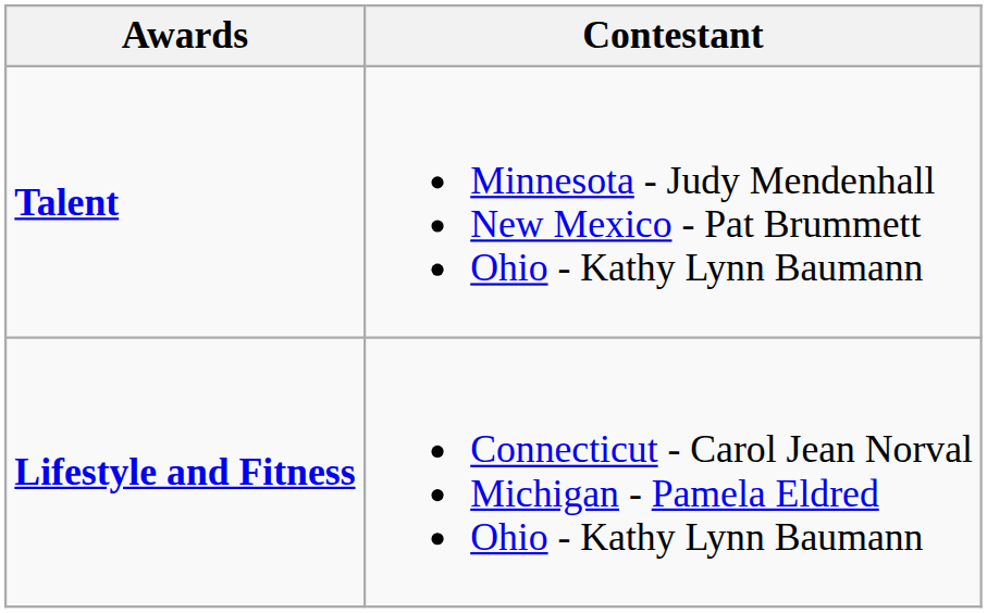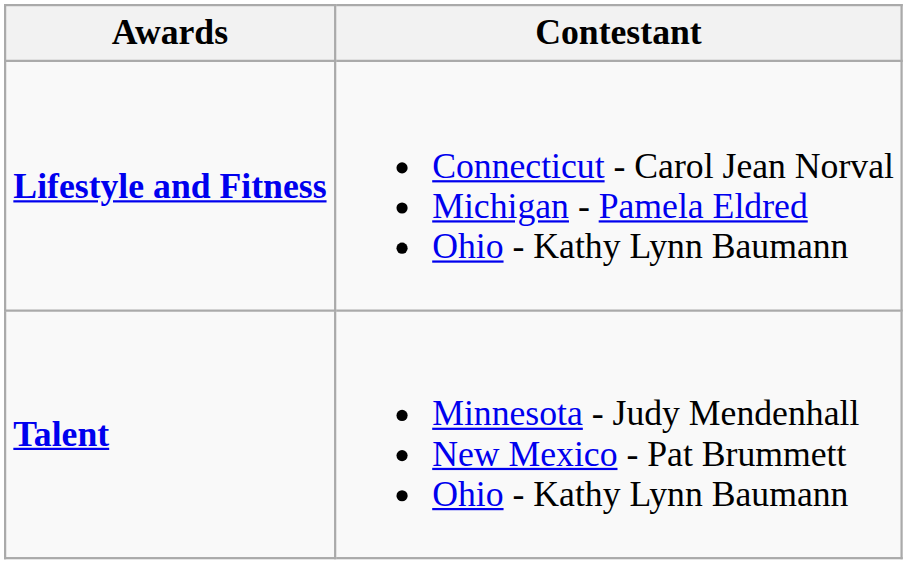 <table class="wikitable">
 <tr>
 <th>Awards</th>
 <th>Contestant</th>
 </tr>
 <tr>
+<td><strong><a href='#'>Lifestyle and Fitness</a></strong></td>
+<td><br><ul><li> <a href='#'>Connecticut</a> - Carol Jean Norval</li><li> <a href='#'>Michigan</a> - <a href='#'>Pamela Eldred</a></li><li> <a href='#'>Ohio</a> - Kathy Lynn Baumann</li></ul></td>
+</tr>
+<tr>
 <td><strong><a href='#'>Talent</a></strong></td>
 <td><br><ul><li> <a href='#'>Minnesota</a> - Judy Mendenhall</li><li> <a href='#'>New Mexico</a> - Pat Brummett</li><li> <a href='#'>Ohio</a> - Kathy Lynn Baumann</li></ul></td>
 </tr>
-<tr>
-<td><strong><a href='#'>Lifestyle and Fitness</a></strong></td>
-<td><br><ul><li> <a href='#'>Connecticut</a> - Carol Jean Norval</li><li> <a href='#'>Michigan</a> - <a href='#'>Pamela Eldred</a></li><li> <a href='#'>Ohio</a> - Kathy Lynn Baumann</li></ul></td>
-</tr>
 </table>
